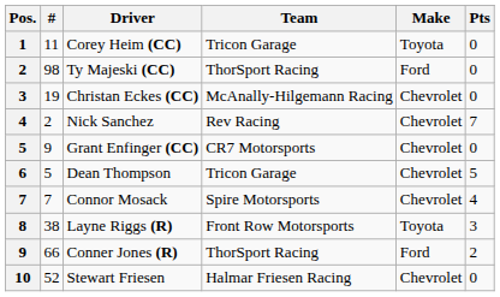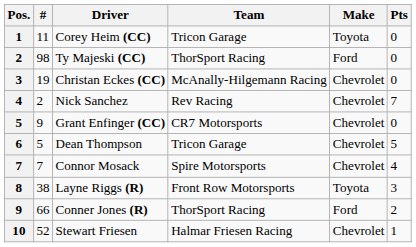 <table class="wikitable" style="font-size:95%">
 <tr>
 <th>Pos.</th>
 <th>#</th>
 <th>Driver</th>
 <th>Team</th>
 <th>Make</th>
 <th>Pts</th>
 </tr>
 <tr>
 <th>1</th>
 <td>11</td>
 <td>Corey Heim <strong>(CC)</strong></td>
 <td>Tricon Garage</td>
 <td>Toyota</td>
 <td>0</td>
 </tr>
 <tr>
 <th>2</th>
 <td>98</td>
 <td>Ty Majeski <strong>(CC)</strong></td>
 <td>ThorSport Racing</td>
 <td>Ford</td>
 <td>0</td>
 </tr>
 <tr>
 <th>3</th>
 <td>19</td>
 <td>Christan Eckes <strong>(CC)</strong></td>
 <td>McAnally-Hilgemann Racing</td>
 <td>Chevrolet</td>
 <td>0</td>
 </tr>
 <tr>
 <th>4</th>
 <td>2</td>
 <td>Nick Sanchez</td>
 <td>Rev Racing</td>
 <td>Chevrolet</td>
 <td>7</td>
 </tr>
 <tr>
 <th>5</th>
 <td>9</td>
 <td>Grant Enfinger <strong>(CC)</strong></td>
 <td>CR7 Motorsports</td>
 <td>Chevrolet</td>
 <td>0</td>
 </tr>
 <tr>
 <th>6</th>
 <td>5</td>
 <td>Dean Thompson</td>
 <td>Tricon Garage</td>
 <td>Chevrolet</td>
 <td>5</td>
 </tr>
 <tr>
 <th>7</th>
 <td>7</td>
 <td>Connor Mosack</td>
 <td>Spire Motorsports</td>
 <td>Chevrolet</td>
 <td>4</td>
 </tr>
 <tr>
 <th>8</th>
 <td>38</td>
 <td>Layne Riggs <strong>(R)</strong></td>
 <td>Front Row Motorsports</td>
 <td>Toyota</td>
 <td>3</td>
 </tr>
 <tr>
 <th>9</th>
 <td>66</td>
 <td>Conner Jones <strong>(R)</strong></td>
 <td>ThorSport Racing</td>
 <td>Ford</td>
 <td>2</td>
 </tr>
 <tr>
 <th>10</th>
 <td>52</td>
 <td>Stewart Friesen</td>
 <td>Halmar Friesen Racing</td>
 <td>Chevrolet</td>
-<td>0</td>
+<td>1</td>
 </tr>
 </table>
